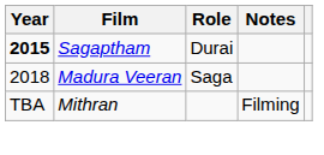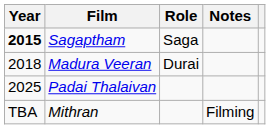 <table class="wikitable sortable">
 <tr>
 <th>Year</th>
 <th>Film</th>
 <th>Role</th>
 <th class="unsortable">Notes</th>
 <th></th>
 </tr>
 <tr>
 <td><strong>2015</strong></td>
 <td><em><a href='#'>Sagaptham</a></em></td>
-<td>Durai</td>
+<td>Saga</td>
 <td></td>
 <td></td>
 </tr>
 <tr>
 <td>2018</td>
 <td><em><a href='#'>Madura Veeran</a></em></td>
-<td>Saga</td>
+<td>Durai</td>
+<td></td>
+<td></td>
+</tr>
+<tr>
+<td>2025</td>
+<td><a href='#'><em>Padai Thalaivan</em></a></td>
+<td></td>
 <td></td>
 <td></td>
 </tr>
 <tr>
 <td>TBA</td>
 <td><em>Mithran</em></td>
 <td></td>
 <td>Filming</td>
 <td></td>
 </tr>
 </table>
